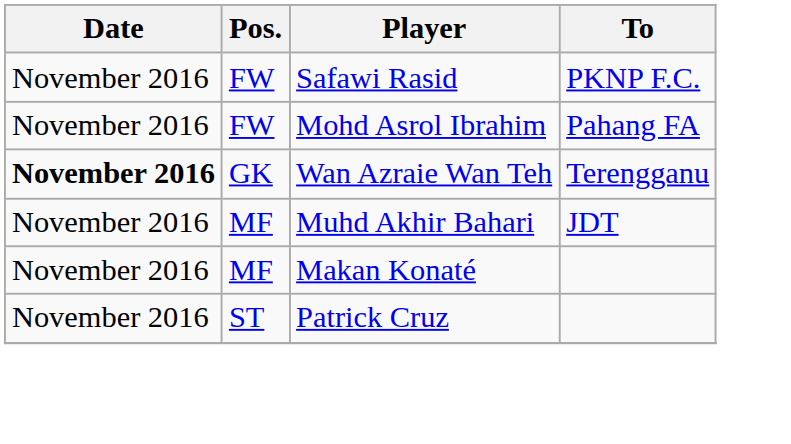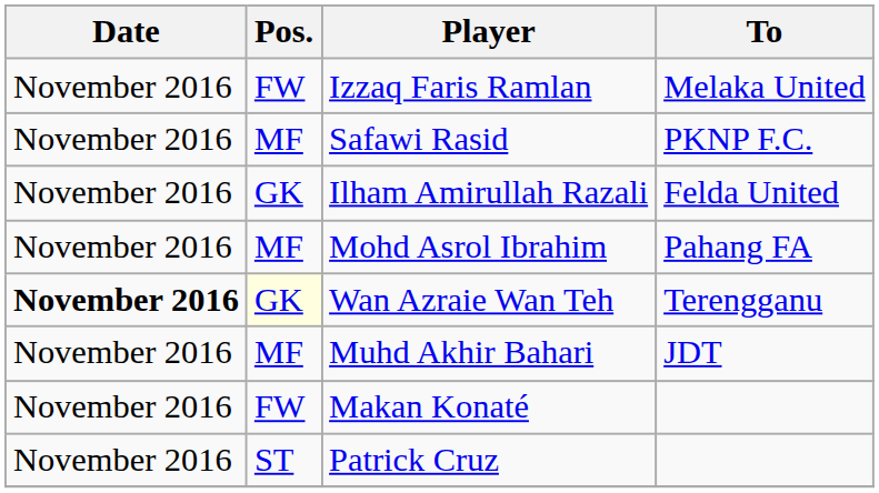 <table class="wikitable sortable">
 <tr>
 <th>Date</th>
 <th>Pos.</th>
 <th>Player</th>
 <th>To</th>
 </tr>
 <tr>
 <td>November 2016</td>
 <td><a href='#'>FW</a></td>
+<td> <a href='#'>Izzaq Faris Ramlan</a></td>
+<td> <a href='#'>Melaka United</a></td>
+</tr>
+<tr>
+<td>November 2016</td>
+<td><a href='#'>MF</a></td>
 <td> <a href='#'>Safawi Rasid</a></td>
 <td> <a href='#'>PKNP F.C.</a></td>
 </tr>
 <tr>
 <td>November 2016</td>
-<td><a href='#'>FW</a></td>
+<td><a href='#'>GK</a></td>
+<td> <a href='#'>Ilham Amirullah Razali</a></td>
+<td> <a href='#'>Felda United</a></td>
+</tr>
+<tr>
+<td>November 2016</td>
+<td><a href='#'>MF</a></td>
 <td> <a href='#'>Mohd Asrol Ibrahim</a></td>
 <td> <a href='#'>Pahang FA</a></td>
 </tr>
 <tr>
 <td><strong>November 2016</strong></td>
-<td><a href='#'>GK</a></td>
+<td style="background: lightyellow;"><a href='#'>GK</a></td>
 <td> <a href='#'>Wan Azraie Wan Teh</a></td>
 <td> <a href='#'>Terengganu</a></td>
 </tr>
 <tr>
 <td>November 2016</td>
 <td><a href='#'>MF</a></td>
 <td> <a href='#'>Muhd Akhir Bahari</a></td>
 <td> <a href='#'>JDT</a></td>
 </tr>
 <tr>
 <td>November 2016</td>
-<td><a href='#'>MF</a></td>
+<td><a href='#'>FW</a></td>
 <td> <a href='#'>Makan Konaté</a></td>
 <td></td>
 </tr>
 <tr>
 <td>November 2016</td>
 <td><a href='#'>ST</a></td>
 <td> <a href='#'>Patrick Cruz</a></td>
 <td></td>
 </tr>
 <tr>
 </tr>
 </table>
